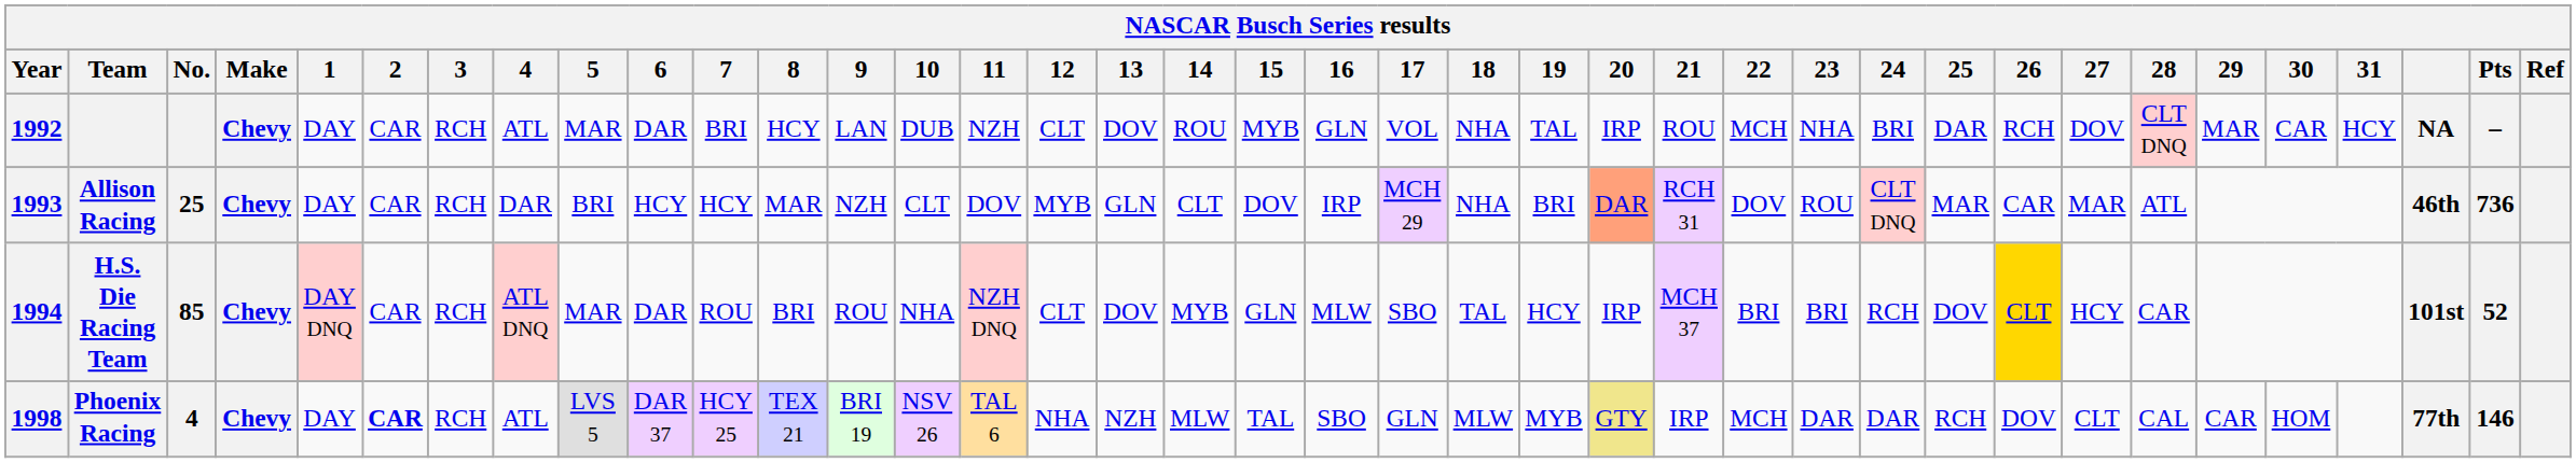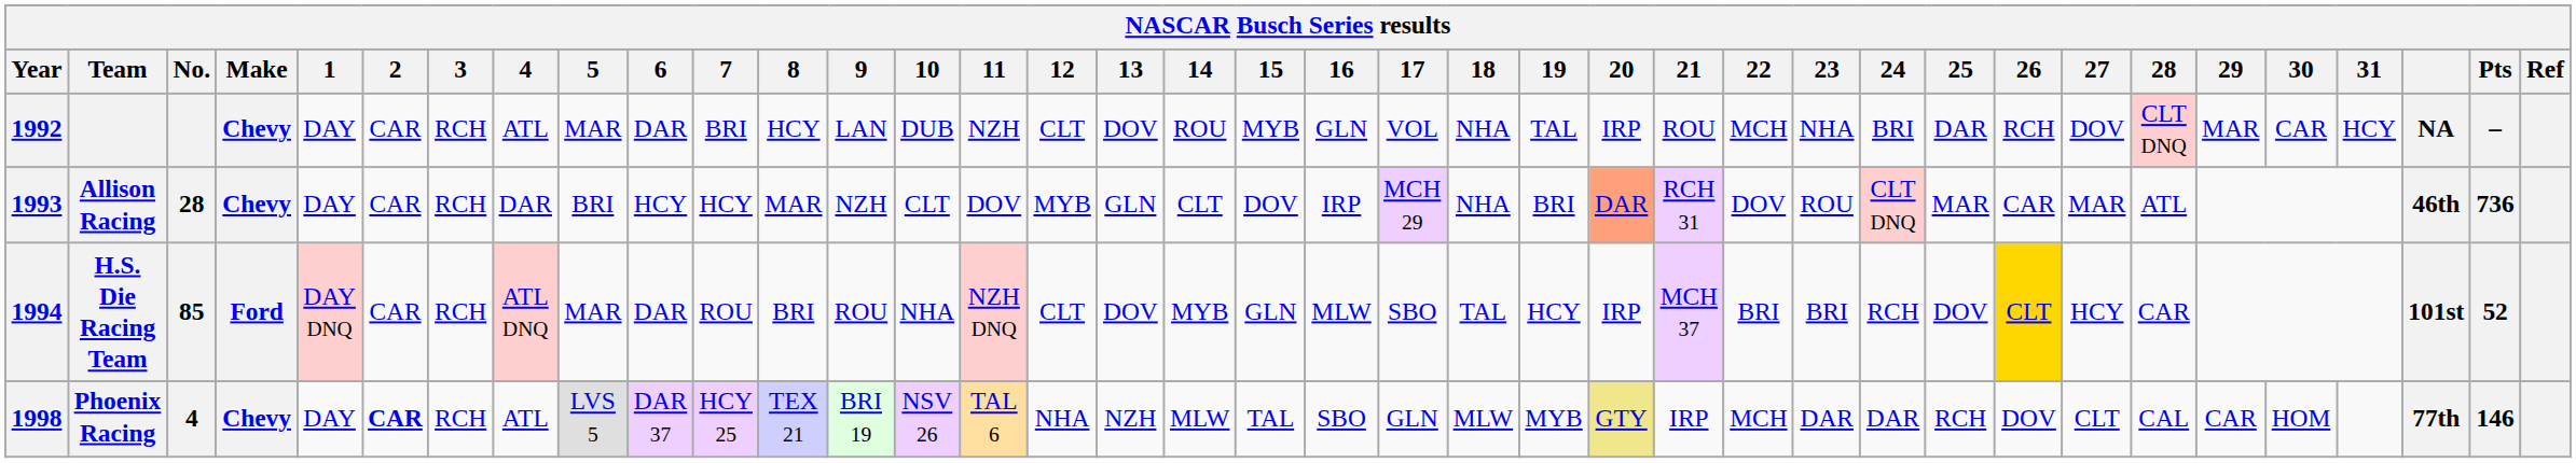 <table class="wikitable" style="text-align:center; font-size:75%">
 <tr>
 <th colspan=42><a href='#'>NASCAR</a> <a href='#'>Busch Series</a> results</th>
 </tr>
 <tr>
 <th>Year</th>
 <th>Team</th>
 <th>No.</th>
 <th>Make</th>
 <th>1</th>
 <th>2</th>
 <th>3</th>
 <th>4</th>
 <th>5</th>
 <th>6</th>
 <th>7</th>
 <th>8</th>
 <th>9</th>
 <th>10</th>
 <th>11</th>
 <th>12</th>
 <th>13</th>
 <th>14</th>
 <th>15</th>
 <th>16</th>
 <th>17</th>
 <th>18</th>
 <th>19</th>
 <th>20</th>
 <th>21</th>
 <th>22</th>
 <th>23</th>
 <th>24</th>
 <th>25</th>
 <th>26</th>
 <th>27</th>
 <th>28</th>
 <th>29</th>
 <th>30</th>
 <th>31</th>
 <th></th>
 <th>Pts</th>
 <th>Ref</th>
 </tr>
 <tr>
 <th><a href='#'>1992</a></th>
 <th></th>
 <th></th>
 <th><a href='#'>Chevy</a></th>
 <td><a href='#'>DAY</a></td>
 <td><a href='#'>CAR</a></td>
 <td><a href='#'>RCH</a></td>
 <td><a href='#'>ATL</a></td>
 <td><a href='#'>MAR</a></td>
 <td><a href='#'>DAR</a></td>
 <td><a href='#'>BRI</a></td>
 <td><a href='#'>HCY</a></td>
 <td><a href='#'>LAN</a></td>
 <td><a href='#'>DUB</a></td>
 <td><a href='#'>NZH</a></td>
 <td><a href='#'>CLT</a></td>
 <td><a href='#'>DOV</a></td>
 <td><a href='#'>ROU</a></td>
 <td><a href='#'>MYB</a></td>
 <td><a href='#'>GLN</a></td>
 <td><a href='#'>VOL</a></td>
 <td><a href='#'>NHA</a></td>
 <td><a href='#'>TAL</a></td>
 <td><a href='#'>IRP</a></td>
 <td><a href='#'>ROU</a></td>
 <td><a href='#'>MCH</a></td>
 <td><a href='#'>NHA</a></td>
 <td><a href='#'>BRI</a></td>
 <td><a href='#'>DAR</a></td>
 <td><a href='#'>RCH</a></td>
 <td><a href='#'>DOV</a></td>
 <td style="background:#FFCFCF;"><a href='#'>CLT</a><br><small>DNQ</small></td>
 <td><a href='#'>MAR</a></td>
 <td><a href='#'>CAR</a></td>
 <td><a href='#'>HCY</a></td>
 <th>NA</th>
 <th>–</th>
 <th></th>
 </tr>
 <tr>
 <th><a href='#'>1993</a></th>
 <th><a href='#'>Allison Racing</a></th>
-<th>25</th>
+<th>28</th>
 <th><a href='#'>Chevy</a></th>
 <td><a href='#'>DAY</a></td>
 <td><a href='#'>CAR</a></td>
 <td><a href='#'>RCH</a></td>
 <td><a href='#'>DAR</a></td>
 <td><a href='#'>BRI</a></td>
 <td><a href='#'>HCY</a></td>
 <td><a href='#'>HCY</a></td>
 <td><a href='#'>MAR</a></td>
 <td><a href='#'>NZH</a></td>
 <td><a href='#'>CLT</a></td>
 <td><a href='#'>DOV</a></td>
 <td><a href='#'>MYB</a></td>
 <td><a href='#'>GLN</a></td>
 <td><a href='#'>CLT</a></td>
 <td><a href='#'>DOV</a></td>
 <td><a href='#'>IRP</a></td>
 <td style="background:#EFCFFF;"><a href='#'>MCH</a><br><small>29</small></td>
 <td><a href='#'>NHA</a></td>
 <td><a href='#'>BRI</a></td>
 <td style="background: lightsalmon;"><a href='#'>DAR</a></td>
 <td style="background:#EFCFFF;"><a href='#'>RCH</a><br><small>31</small></td>
 <td><a href='#'>DOV</a></td>
 <td><a href='#'>ROU</a></td>
 <td style="background:#FFCFCF;"><a href='#'>CLT</a><br><small>DNQ</small></td>
 <td><a href='#'>MAR</a></td>
 <td><a href='#'>CAR</a></td>
 <td><a href='#'>MAR</a></td>
 <td><a href='#'>ATL</a></td>
 <td colspan=3></td>
 <th>46th</th>
 <th>736</th>
 <th></th>
 </tr>
 <tr>
 <th><a href='#'>1994</a></th>
 <th><a href='#'>H.S. Die Racing Team</a></th>
 <th>85</th>
-<th><a href='#'>Chevy</a></th>
+<th><a href='#'>Ford</a></th>
 <td style="background:#FFCFCF;"><a href='#'>DAY</a><br><small>DNQ</small></td>
 <td><a href='#'>CAR</a></td>
 <td><a href='#'>RCH</a></td>
 <td style="background:#FFCFCF;"><a href='#'>ATL</a><br><small>DNQ</small></td>
 <td><a href='#'>MAR</a></td>
 <td><a href='#'>DAR</a></td>
 <td><a href='#'>ROU</a></td>
 <td><a href='#'>BRI</a></td>
 <td><a href='#'>ROU</a></td>
 <td><a href='#'>NHA</a></td>
 <td style="background:#FFCFCF;"><a href='#'>NZH</a><br><small>DNQ</small></td>
 <td><a href='#'>CLT</a></td>
 <td><a href='#'>DOV</a></td>
 <td><a href='#'>MYB</a></td>
 <td><a href='#'>GLN</a></td>
 <td><a href='#'>MLW</a></td>
 <td><a href='#'>SBO</a></td>
 <td><a href='#'>TAL</a></td>
 <td><a href='#'>HCY</a></td>
 <td><a href='#'>IRP</a></td>
 <td style="background:#EFCFFF;"><a href='#'>MCH</a><br><small>37</small></td>
 <td><a href='#'>BRI</a></td>
 <td><a href='#'>BRI</a></td>
 <td><a href='#'>RCH</a></td>
 <td><a href='#'>DOV</a></td>
 <td style="background: gold;"><a href='#'>CLT</a></td>
 <td><a href='#'>HCY</a></td>
 <td><a href='#'>CAR</a></td>
 <td colspan=3></td>
 <th>101st</th>
 <th>52</th>
 <th></th>
 </tr>
 <tr>
 <th><a href='#'>1998</a></th>
 <th><a href='#'>Phoenix Racing</a></th>
 <th>4</th>
 <th><a href='#'>Chevy</a></th>
 <td><a href='#'>DAY</a></td>
 <td><strong><a href='#'>CAR</a></strong></td>
 <td><a href='#'>RCH</a></td>
 <td><a href='#'>ATL</a></td>
 <td style="background:#DFDFDF;"><a href='#'>LVS</a><br><small>5</small></td>
 <td style="background:#EFCFFF;"><a href='#'>DAR</a><br><small>37</small></td>
 <td style="background:#EFCFFF;"><a href='#'>HCY</a><br><small>25</small></td>
 <td style="background:#CFCFFF;"><a href='#'>TEX</a><br><small>21</small></td>
 <td style="background:#DFFFDF;"><a href='#'>BRI</a><br><small>19</small></td>
 <td style="background:#EFCFFF;"><a href='#'>NSV</a><br><small>26</small></td>
 <td style="background:#FFDF9F;"><a href='#'>TAL</a><br><small>6</small></td>
 <td><a href='#'>NHA</a></td>
 <td><a href='#'>NZH</a></td>
 <td><a href='#'>MLW</a></td>
 <td><a href='#'>TAL</a></td>
 <td><a href='#'>SBO</a></td>
 <td><a href='#'>GLN</a></td>
 <td><a href='#'>MLW</a></td>
 <td><a href='#'>MYB</a></td>
 <td style="background: khaki;"><a href='#'>GTY</a></td>
 <td><a href='#'>IRP</a></td>
 <td><a href='#'>MCH</a></td>
 <td><a href='#'>DAR</a></td>
 <td><a href='#'>DAR</a></td>
 <td><a href='#'>RCH</a></td>
 <td><a href='#'>DOV</a></td>
 <td><a href='#'>CLT</a></td>
 <td><a href='#'>CAL</a></td>
 <td><a href='#'>CAR</a></td>
 <td><a href='#'>HOM</a></td>
 <td></td>
 <th>77th</th>
 <th>146</th>
 <th></th>
 </tr>
 </table>
